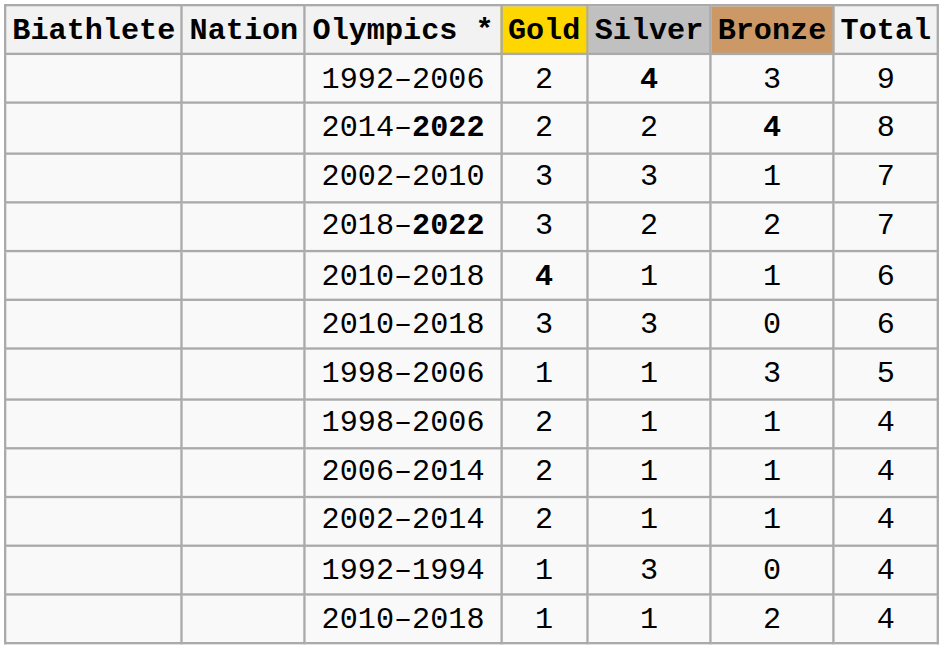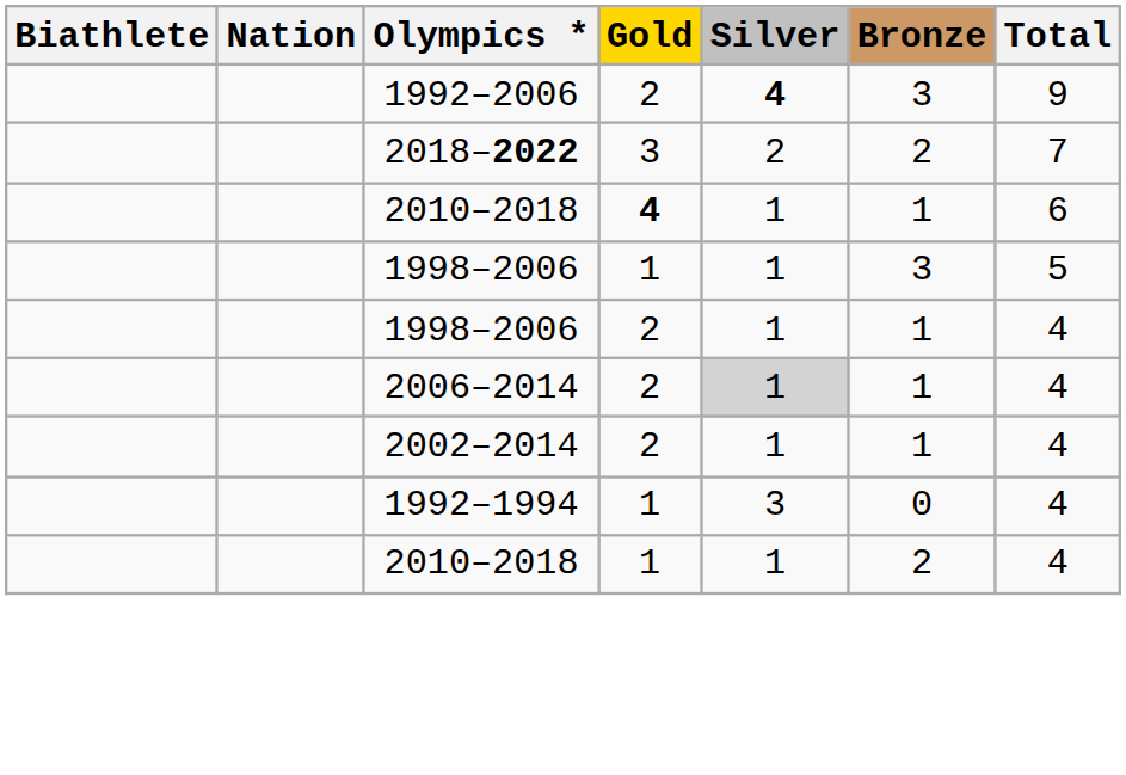 <table class="wikitable plainrowheaders" style="text-align:center;">
 <tr>
 <th>Biathlete</th>
 <th>Nation</th>
 <th>Olympics *</th>
 <th style="background-color: gold;"><strong>Gold</strong></th>
 <th style="background-color: silver;"><strong>Silver</strong></th>
 <th style="background-color: #cc9966;"><strong>Bronze</strong></th>
 <th>Total</th>
 </tr>
 <tr>
 <td align=left></td>
 <td align=left></td>
 <td>1992–2006</td>
 <td>2</td>
 <td><strong>4</strong></td>
 <td>3</td>
 <td>9</td>
 </tr>
 <tr>
 <td align=left></td>
 <td align=left></td>
-<td>2014–<strong>2022</strong></td>
-<td>2</td>
-<td>2</td>
-<td><strong>4</strong></td>
-<td>8</td>
-</tr>
-<tr>
-<td align=left></td>
-<td align=left></td>
-<td>2002–2010</td>
-<td>3</td>
-<td>3</td>
-<td>1</td>
-<td>7</td>
-</tr>
-<tr>
-<td align=left></td>
-<td align=left></td>
 <td>2018–<strong>2022</strong></td>
 <td>3</td>
 <td>2</td>
 <td>2</td>
 <td>7</td>
 </tr>
 <tr>
 <td align=left></td>
 <td align=left></td>
 <td>2010–2018</td>
 <td><strong>4</strong></td>
 <td>1</td>
 <td>1</td>
-<td>6</td>
-</tr>
-<tr>
-<td align=left></td>
-<td align=left></td>
-<td>2010–2018</td>
-<td>3</td>
-<td>3</td>
-<td>0</td>
 <td>6</td>
 </tr>
 <tr>
 <td align=left></td>
 <td align=left></td>
 <td>1998–2006</td>
 <td>1</td>
 <td>1</td>
 <td>3</td>
 <td>5</td>
 </tr>
 <tr>
 <td align=left></td>
 <td align=left></td>
 <td>1998–2006</td>
 <td>2</td>
 <td>1</td>
 <td>1</td>
 <td>4</td>
 </tr>
 <tr>
 <td align=left></td>
 <td align=left></td>
 <td>2006–2014</td>
 <td>2</td>
-<td>1</td>
+<td style="background: lightgrey;">1</td>
 <td>1</td>
 <td>4</td>
 </tr>
 <tr>
 <td align=left></td>
 <td align=left></td>
 <td>2002–2014</td>
 <td>2</td>
 <td>1</td>
 <td>1</td>
 <td>4</td>
 </tr>
 <tr>
 <td align=left></td>
 <td align=left></td>
 <td>1992–1994</td>
 <td>1</td>
 <td>3</td>
 <td>0</td>
 <td>4</td>
 </tr>
 <tr>
 <td align=left></td>
 <td align=left></td>
 <td>2010–2018</td>
 <td>1</td>
 <td>1</td>
 <td>2</td>
 <td>4</td>
 </tr>
 </table>
